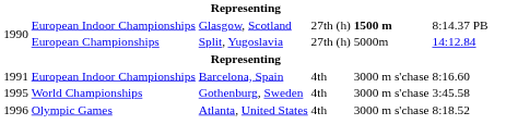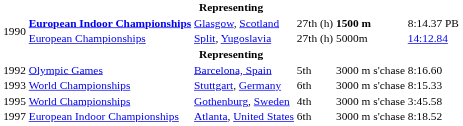 <table>
 <tr>
 <th colspan="6">Representing </th>
 </tr>
 <tr>
 <td rowspan=2>1990</td>
-<td><a href='#'>European Indoor Championships</a></td>
+<td><strong><a href='#'>European Indoor Championships</a></strong></td>
 <td><a href='#'>Glasgow</a>, <a href='#'>Scotland</a></td>
 <td>27th (h)</td>
 <td><strong>1500 m</strong></td>
 <td>8:14.37 PB</td>
 </tr>
 <tr>
 <td><a href='#'>European Championships</a></td>
 <td><a href='#'>Split</a>, <a href='#'>Yugoslavia</a></td>
 <td>27th (h)</td>
 <td>5000m</td>
 <td><a href='#'>14:12.84</a></td>
 </tr>
 <tr>
 <th colspan="6">Representing </th>
 </tr>
 <tr>
-<td>1991</td>
-<td><a href='#'>European Indoor Championships</a></td>
+<td>1992</td>
+<td><a href='#'>Olympic Games</a></td>
 <td><a href='#'>Barcelona, Spain</a></td>
-<td>4th</td>
+<td>5th</td>
 <td>3000 m s'chase</td>
 <td>8:16.60</td>
+</tr>
+<tr>
+<td>1993</td>
+<td><a href='#'>World Championships</a></td>
+<td><a href='#'>Stuttgart</a>, <a href='#'>Germany</a></td>
+<td>6th</td>
+<td>3000 m s'chase</td>
+<td>8:15.33</td>
 </tr>
 <tr>
 <td>1995</td>
 <td><a href='#'>World Championships</a></td>
 <td><a href='#'>Gothenburg</a>, <a href='#'>Sweden</a></td>
 <td>4th</td>
 <td>3000 m s'chase</td>
 <td>3:45.58</td>
 </tr>
 <tr>
-<td>1996</td>
-<td><a href='#'>Olympic Games</a></td>
+<td>1997</td>
+<td><a href='#'>European Indoor Championships</a></td>
 <td><a href='#'>Atlanta</a>, <a href='#'>United States</a></td>
-<td>4th</td>
+<td>6th</td>
 <td>3000 m s'chase</td>
 <td>8:18.52</td>
 </tr>
 </table>
